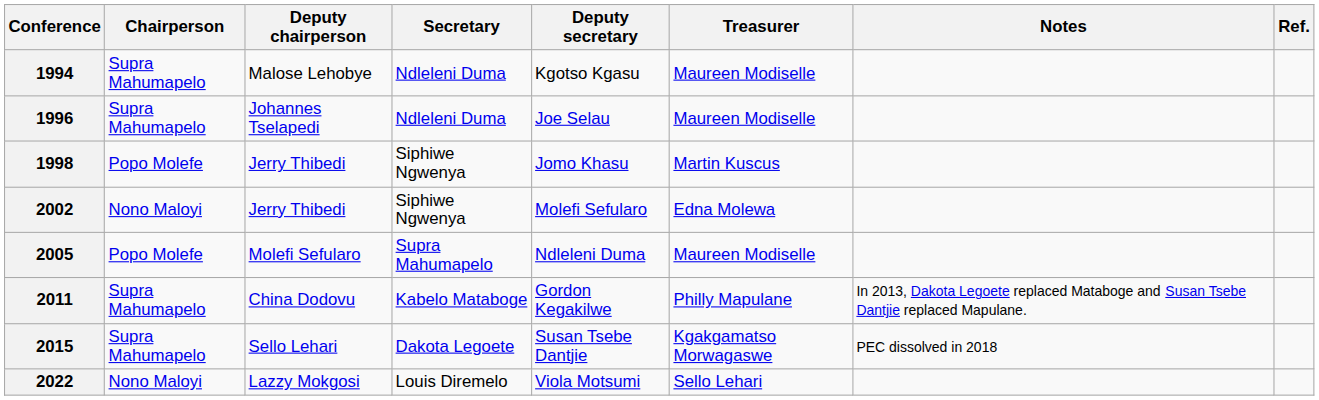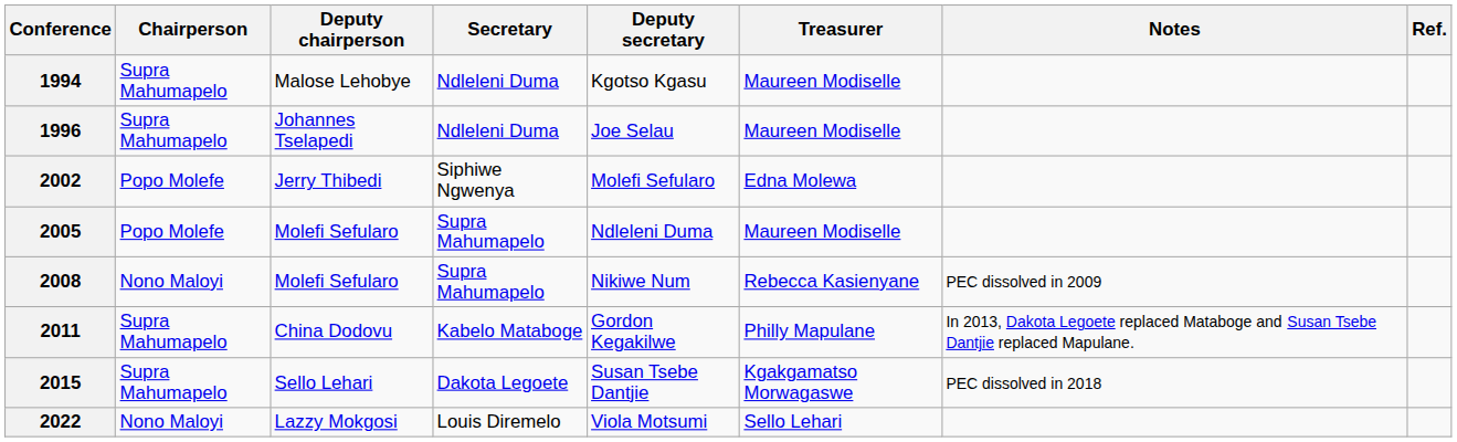 <table class="wikitable">
 <tr>
 <th>Conference</th>
 <th>Chairperson</th>
 <th>Deputy chairperson</th>
 <th>Secretary</th>
 <th>Deputy secretary</th>
 <th>Treasurer</th>
 <th>Notes</th>
 <th>Ref.</th>
 </tr>
 <tr>
 <th>1994</th>
 <td><a href='#'>Supra Mahumapelo</a></td>
 <td>Malose Lehobye</td>
 <td><a href='#'>Ndleleni Duma</a></td>
 <td>Kgotso Kgasu</td>
 <td><a href='#'>Maureen Modiselle</a></td>
 <td></td>
 <td></td>
 </tr>
 <tr>
 <th>1996</th>
 <td><a href='#'>Supra Mahumapelo</a></td>
 <td><a href='#'>Johannes Tselapedi</a></td>
 <td><a href='#'>Ndleleni Duma</a></td>
 <td><a href='#'>Joe Selau</a></td>
 <td><a href='#'>Maureen Modiselle</a></td>
 <td></td>
 <td></td>
 </tr>
 <tr>
-<th>1998</th>
+<th>2002</th>
 <td><a href='#'>Popo Molefe</a></td>
-<td><a href='#'>Jerry Thibedi</a></td>
-<td>Siphiwe Ngwenya</td>
-<td><a href='#'>Jomo Khasu</a></td>
-<td><a href='#'>Martin Kuscus</a></td>
-<td></td>
-<td></td>
-</tr>
-<tr>
-<th>2002</th>
-<td><a href='#'>Nono Maloyi</a></td>
 <td><a href='#'>Jerry Thibedi</a></td>
 <td>Siphiwe Ngwenya</td>
 <td><a href='#'>Molefi Sefularo</a></td>
 <td><a href='#'>Edna Molewa</a></td>
 <td></td>
 <td></td>
 </tr>
 <tr>
 <th>2005</th>
 <td><a href='#'>Popo Molefe</a></td>
 <td><a href='#'>Molefi Sefularo</a></td>
 <td><a href='#'>Supra Mahumapelo</a></td>
 <td><a href='#'>Ndleleni Duma</a></td>
 <td><a href='#'>Maureen Modiselle</a></td>
 <td></td>
+<td></td>
+</tr>
+<tr>
+<th>2008</th>
+<td><a href='#'>Nono Maloyi</a></td>
+<td><a href='#'>Molefi Sefularo</a></td>
+<td><a href='#'>Supra Mahumapelo</a></td>
+<td><a href='#'>Nikiwe Num</a></td>
+<td><a href='#'>Rebecca Kasienyane</a></td>
+<td><small>PEC dissolved in 2009</small></td>
 <td></td>
 </tr>
 <tr>
 <th>2011</th>
 <td><a href='#'>Supra Mahumapelo</a></td>
 <td><a href='#'>China Dodovu</a></td>
 <td><a href='#'>Kabelo Mataboge</a></td>
 <td><a href='#'>Gordon Kegakilwe</a></td>
 <td><a href='#'>Philly Mapulane</a></td>
 <td><small>In 2013, <a href='#'>Dakota Legoete</a> replaced Mataboge and</small> <small><a href='#'>Susan Tsebe Dantjie</a> replaced Mapulane.</small></td>
 <td><strong></strong></td>
 </tr>
 <tr>
 <th>2015</th>
 <td><a href='#'>Supra Mahumapelo</a></td>
 <td><a href='#'>Sello Lehari</a></td>
 <td><a href='#'>Dakota Legoete</a></td>
 <td><a href='#'>Susan Tsebe Dantjie</a></td>
 <td><a href='#'>Kgakgamatso Morwagaswe</a></td>
 <td><small>PEC dissolved in 2018</small></td>
 <td><strong></strong></td>
 </tr>
 <tr>
 <th>2022</th>
 <td><a href='#'>Nono Maloyi</a></td>
 <td><a href='#'>Lazzy Mokgosi</a></td>
 <td>Louis Diremelo</td>
 <td><a href='#'>Viola Motsumi</a></td>
 <td><a href='#'>Sello Lehari</a></td>
 <td></td>
 <td><strong></strong></td>
 </tr>
 </table>
